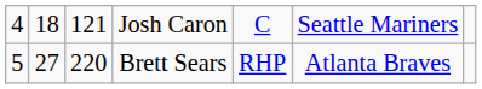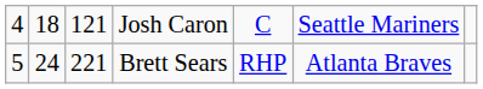 <table class="wikitable">
 <tr align="center">
 <td>4</td>
 <td>18</td>
 <td>121</td>
 <td>Josh Caron</td>
 <td><a href='#'>C</a></td>
 <td><a href='#'>Seattle Mariners</a></td>
 <td></td>
 </tr>
 <tr align="center">
 <td>5</td>
-<td>27</td>
-<td>220</td>
+<td>24</td>
+<td>221</td>
 <td>Brett Sears</td>
 <td><a href='#'>RHP</a></td>
 <td><a href='#'>Atlanta Braves</a></td>
 <td></td>
 </tr>
 </table>
